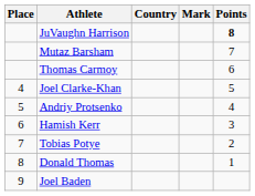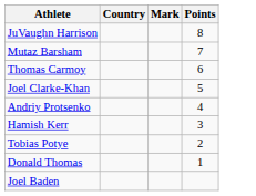 <table class="wikitable">
 <tr>
-<th>Place</th>
 <th>Athlete</th>
 <th>Country</th>
 <th>Mark</th>
 <th>Points</th>
 </tr>
 <tr>
-<td align=center></td>
 <td><a href='#'>JuVaughn Harrison</a></td>
 <td></td>
 <td></td>
-<td align=center><strong>8</strong></td>
+<td align=center>8</td>
 </tr>
 <tr>
-<td align=center></td>
 <td><a href='#'>Mutaz Barsham</a></td>
 <td></td>
 <td></td>
 <td align=center>7</td>
 </tr>
 <tr>
-<td align=center></td>
 <td><a href='#'>Thomas Carmoy</a></td>
 <td></td>
 <td></td>
 <td align=center>6</td>
 </tr>
 <tr>
-<td align=center>4</td>
 <td><a href='#'>Joel Clarke-Khan</a></td>
 <td></td>
 <td></td>
 <td align=center>5</td>
 </tr>
 <tr>
-<td align=center>5</td>
 <td><a href='#'>Andriy Protsenko</a></td>
 <td></td>
 <td></td>
 <td align=center>4</td>
 </tr>
 <tr>
-<td align=center>6</td>
 <td><a href='#'>Hamish Kerr</a></td>
 <td></td>
 <td></td>
 <td align=center>3</td>
 </tr>
 <tr>
-<td align=center>7</td>
 <td><a href='#'>Tobias Potye</a></td>
 <td></td>
 <td></td>
 <td align=center>2</td>
 </tr>
 <tr>
-<td align=center>8</td>
 <td><a href='#'>Donald Thomas</a></td>
 <td></td>
 <td></td>
 <td align=center>1</td>
 </tr>
 <tr>
-<td align=center>9</td>
 <td><a href='#'>Joel Baden</a></td>
 <td></td>
 <td></td>
 <td align=center></td>
 </tr>
 </table>
